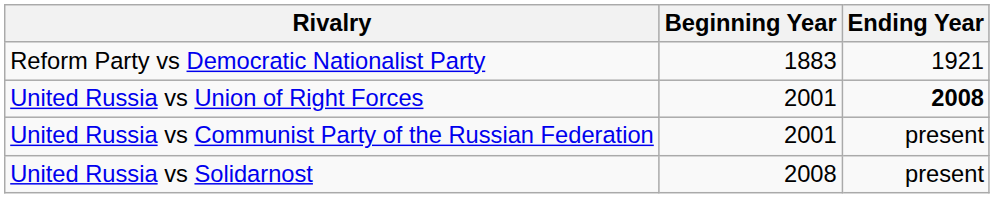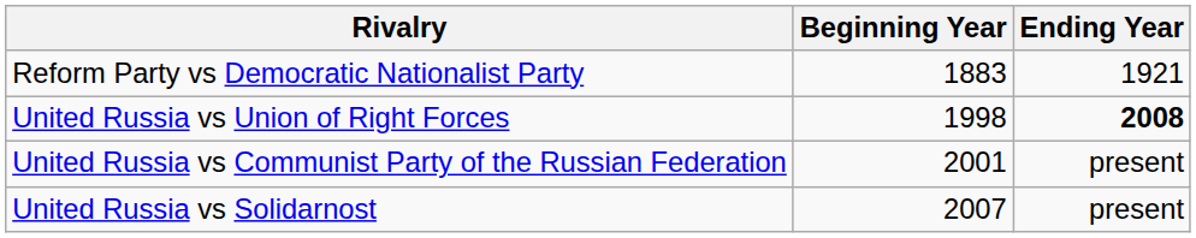 <table class="wikitable sortable">
 <tr>
 <th>Rivalry</th>
 <th>Beginning Year</th>
 <th>Ending Year</th>
 </tr>
 <tr>
 <td>Reform Party vs <a href='#'>Democratic Nationalist Party</a></td>
 <td style="text-align:right;">1883</td>
 <td style="text-align:right;">1921</td>
 </tr>
 <tr>
 <td><a href='#'>United Russia</a> vs <a href='#'>Union of Right Forces</a></td>
-<td style="text-align:right;">2001</td>
+<td style="text-align:right;">1998</td>
 <td style="text-align:right;"><strong>2008</strong></td>
 </tr>
 <tr>
 <td><a href='#'>United Russia</a> vs <a href='#'>Communist Party of the Russian Federation</a></td>
 <td style="text-align:right;">2001</td>
 <td style="text-align:right;">present</td>
 </tr>
 <tr>
 <td><a href='#'>United Russia</a> vs <a href='#'>Solidarnost</a></td>
-<td style="text-align:right;">2008</td>
+<td style="text-align:right;">2007</td>
 <td style="text-align:right;">present</td>
 </tr>
 </table>
